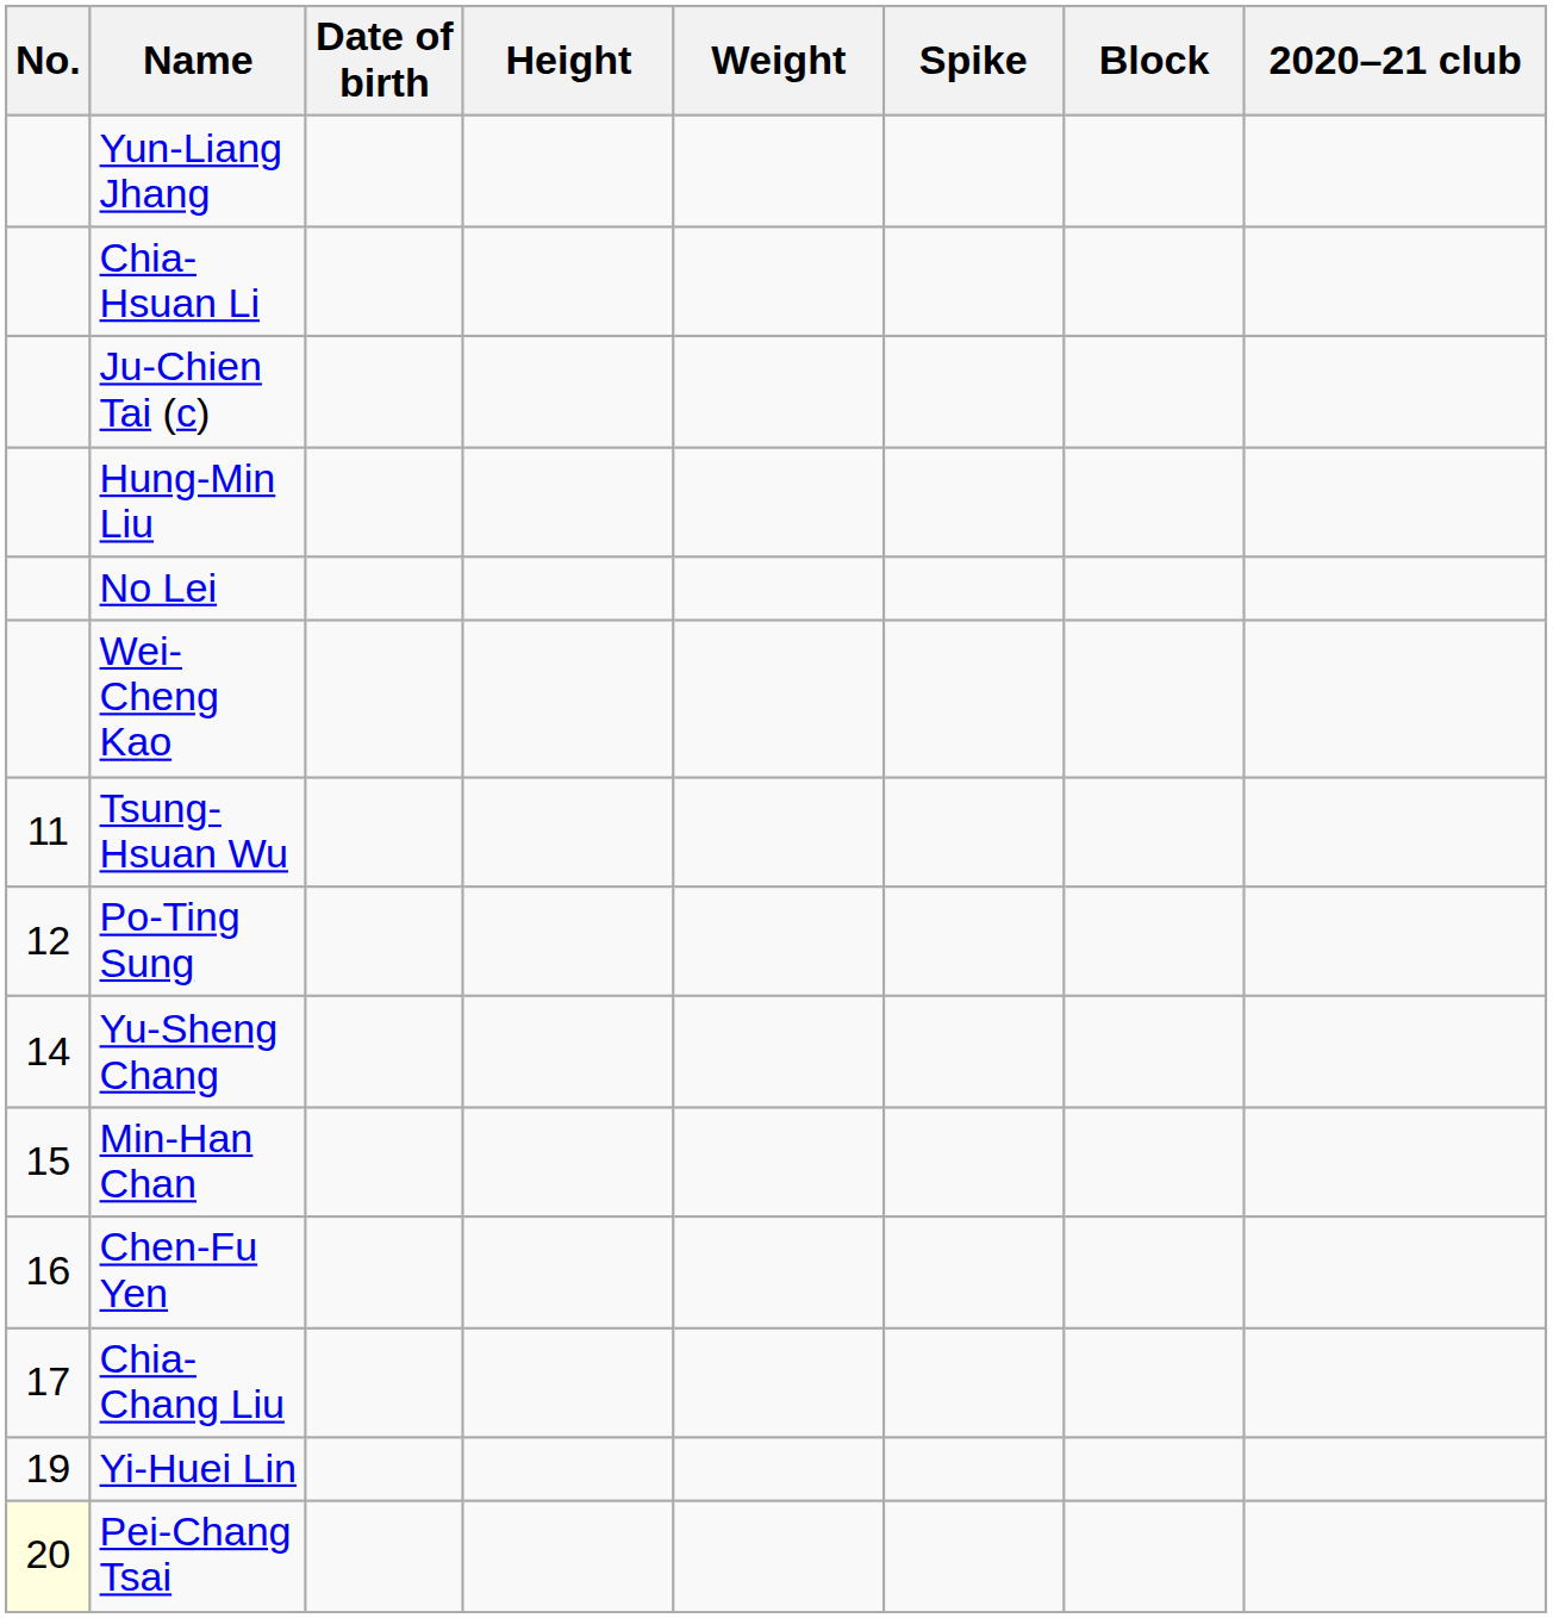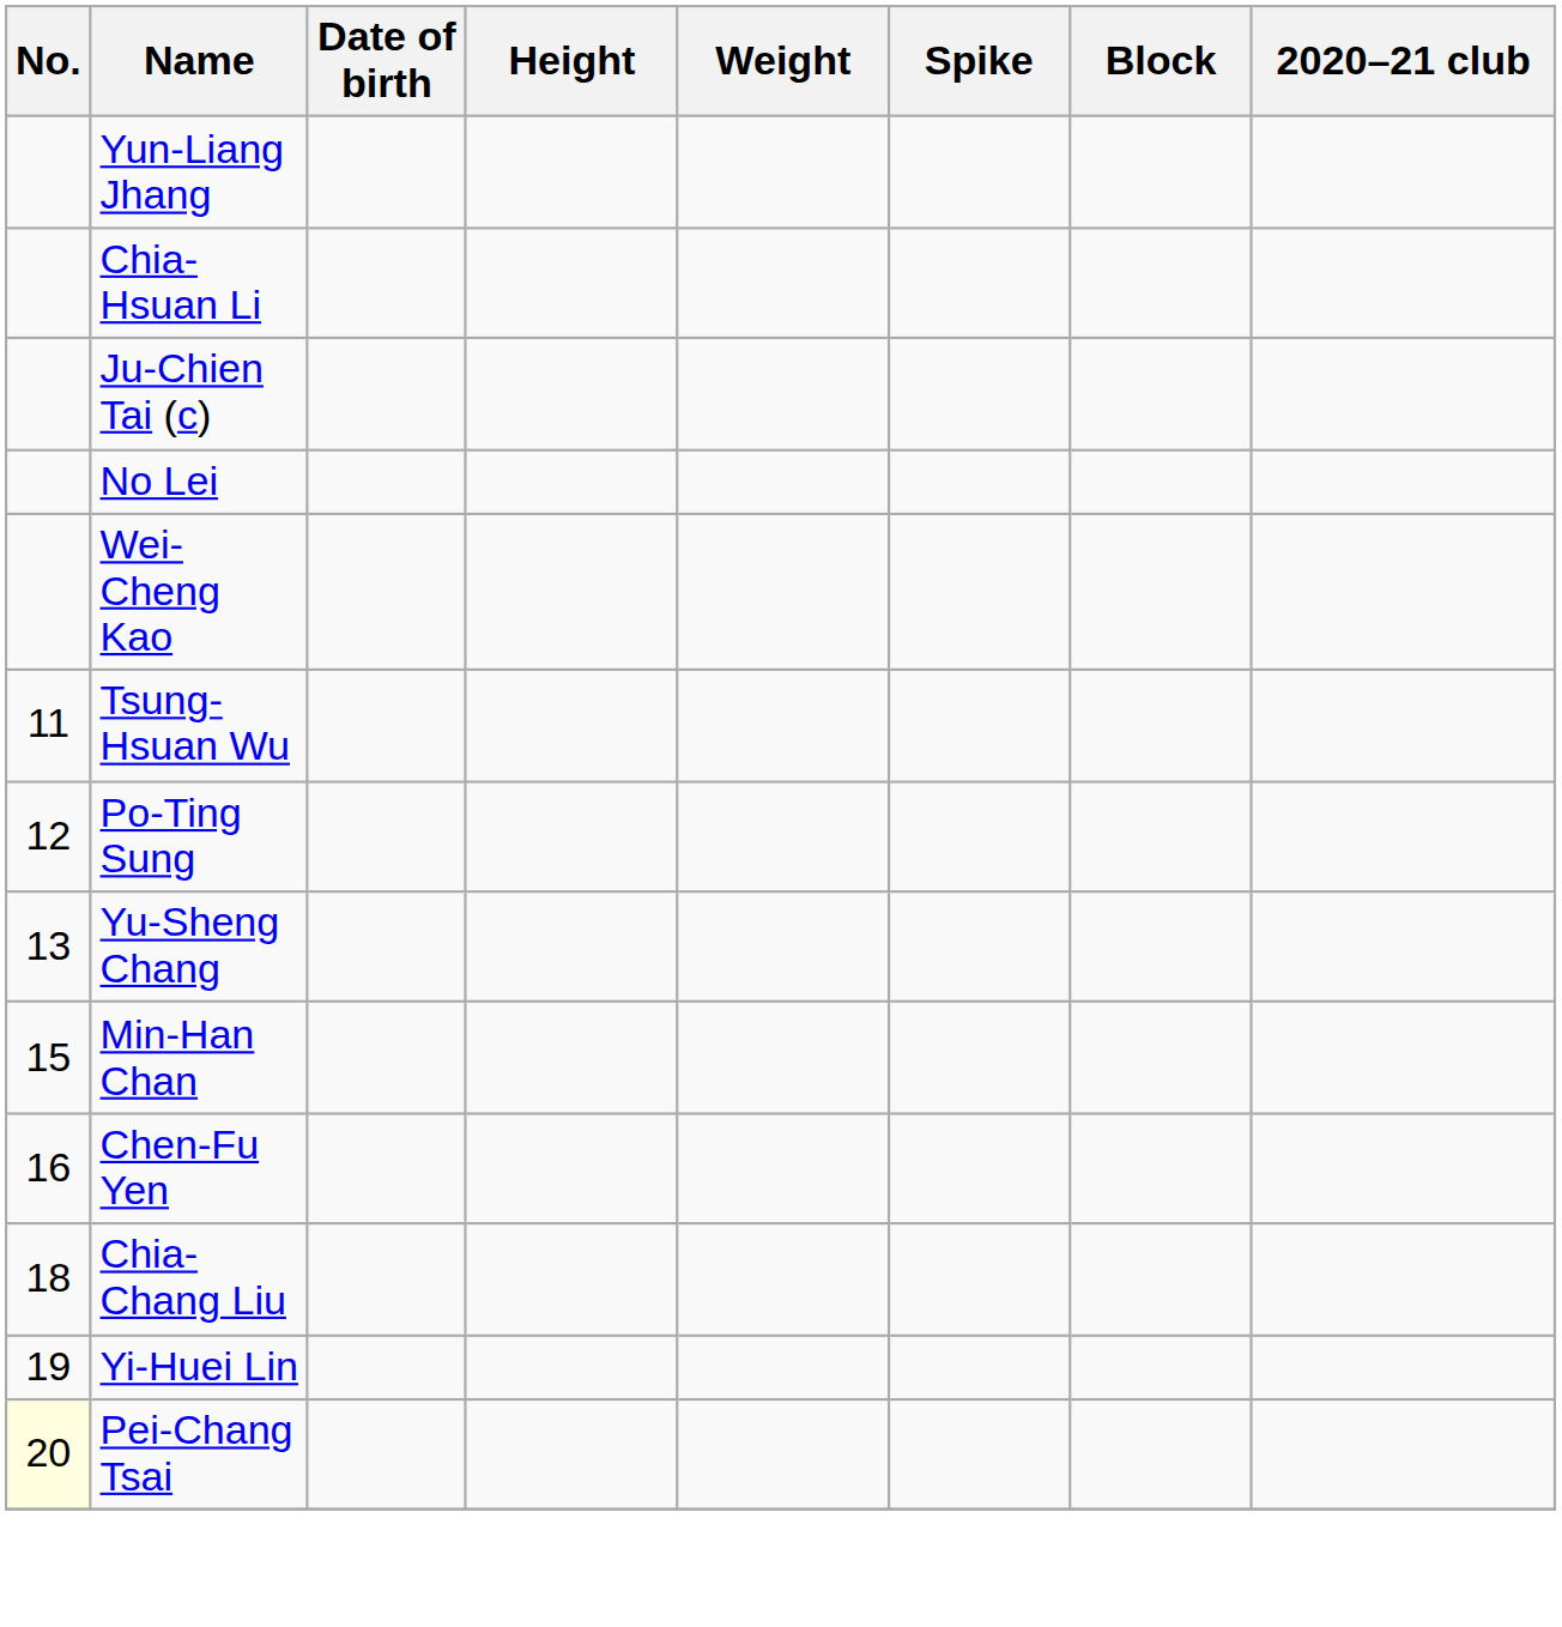 <table class="wikitable sortable" style="text-align:center;">
 <tr>
 <th>No.</th>
 <th style="width:12em">Name</th>
 <th style="width:8em">Date of birth</th>
 <th style="width:11em">Height</th>
 <th style="width:10em">Weight</th>
 <th style="width:9em">Spike</th>
 <th style="width:9em">Block</th>
 <th style="width:23em">2020–21 club</th>
 </tr>
 <tr>
 <td></td>
 <td align=left><a href='#'>Yun-Liang Jhang</a></td>
 <td align=right></td>
 <td></td>
 <td></td>
 <td></td>
 <td></td>
 <td></td>
 </tr>
 <tr>
 <td></td>
 <td align=left><a href='#'>Chia-Hsuan Li</a></td>
 <td align=right></td>
 <td></td>
 <td></td>
 <td></td>
 <td></td>
 <td></td>
 </tr>
 <tr>
 <td></td>
 <td align=left><a href='#'>Ju-Chien Tai</a> (<a href='#'>c</a>)</td>
-<td align=right></td>
-<td></td>
-<td></td>
-<td></td>
-<td></td>
-<td></td>
-</tr>
-<tr>
-<td></td>
-<td align=left><a href='#'>Hung-Min Liu</a></td>
 <td align=right></td>
 <td></td>
 <td></td>
 <td></td>
 <td></td>
 <td></td>
 </tr>
 <tr>
 <td></td>
 <td align=left><a href='#'>No Lei</a></td>
 <td align=right></td>
 <td></td>
 <td></td>
 <td></td>
 <td></td>
 <td></td>
 </tr>
 <tr>
 <td></td>
 <td align=left><a href='#'>Wei-Cheng Kao</a></td>
 <td align=right></td>
 <td></td>
 <td></td>
 <td></td>
 <td></td>
 <td></td>
 </tr>
 <tr>
 <td>11</td>
 <td align=left><a href='#'>Tsung-Hsuan Wu</a></td>
 <td align=right></td>
 <td></td>
 <td></td>
 <td></td>
 <td></td>
 <td></td>
 </tr>
 <tr>
 <td>12</td>
 <td align=left><a href='#'>Po-Ting Sung</a></td>
 <td align=right></td>
 <td></td>
 <td></td>
 <td></td>
 <td></td>
 <td></td>
 </tr>
 <tr>
-<td>14</td>
+<td>13</td>
 <td align=left><a href='#'>Yu-Sheng Chang</a></td>
 <td align=right></td>
 <td></td>
 <td></td>
 <td></td>
 <td></td>
 <td></td>
 </tr>
 <tr>
 <td>15</td>
 <td align=left><a href='#'>Min-Han Chan</a></td>
 <td align=right></td>
 <td></td>
 <td></td>
 <td></td>
 <td></td>
 <td></td>
 </tr>
 <tr>
 <td>16</td>
 <td align=left><a href='#'>Chen-Fu Yen</a></td>
 <td align=right></td>
 <td></td>
 <td></td>
 <td></td>
 <td></td>
 <td></td>
 </tr>
 <tr>
-<td>17</td>
+<td>18</td>
 <td align=left><a href='#'>Chia-Chang Liu</a></td>
 <td align=right></td>
 <td></td>
 <td></td>
 <td></td>
 <td></td>
 <td></td>
 </tr>
 <tr>
 <td>19</td>
 <td align=left><a href='#'>Yi-Huei Lin</a></td>
 <td align=right></td>
 <td></td>
 <td></td>
 <td></td>
 <td></td>
 <td></td>
 </tr>
 <tr>
 <td style="background: lightyellow;">20</td>
 <td align=left><a href='#'>Pei-Chang Tsai</a></td>
 <td align=right></td>
 <td></td>
 <td></td>
 <td></td>
 <td></td>
 <td></td>
 </tr>
 <tr>
 </tr>
 </table>
